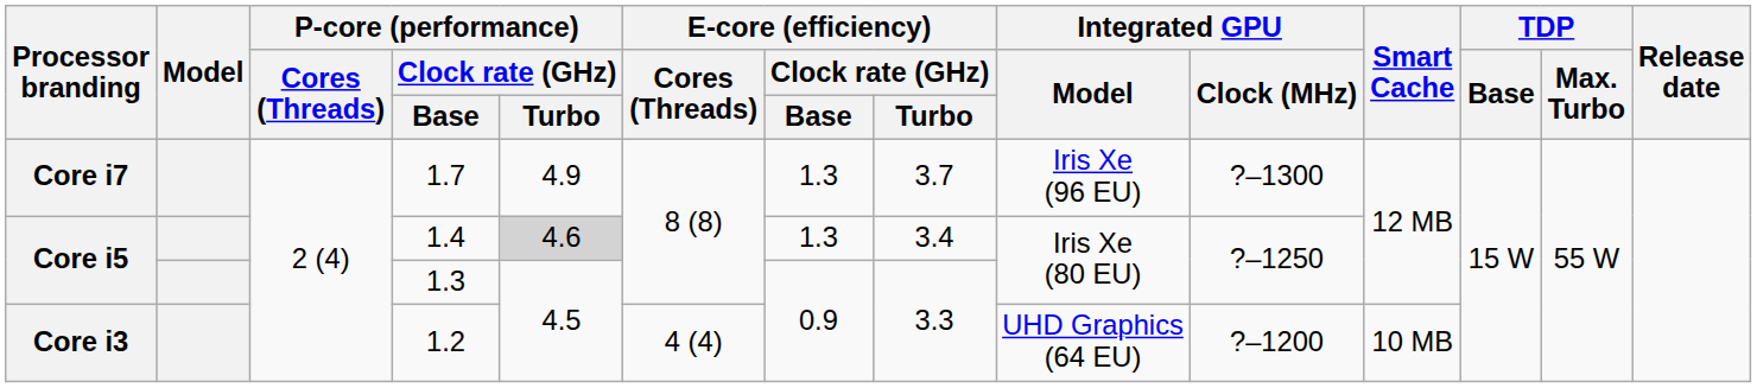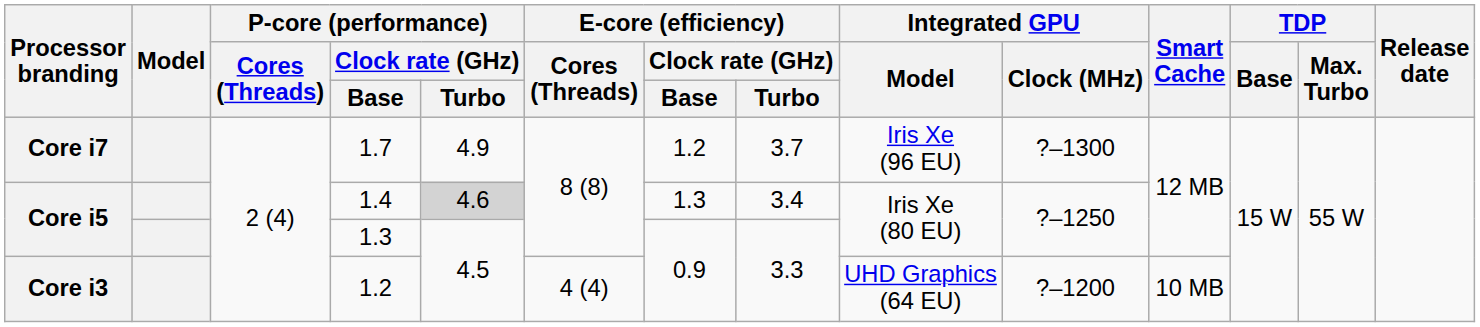 <table class="wikitable sortable nowrap" style="text-align: center;">
 <tr>
 <th class="unsortable" rowspan="3">Processor<br>branding</th>
 <th rowspan="3">Model</th>
 <th colspan="3">P-core (performance)</th>
 <th colspan="3">E-core (efficiency)</th>
 <th colspan="2">Integrated <a href='#'>GPU</a></th>
 <th class="unsortable" rowspan="3"><a href='#'>Smart<br>Cache</a></th>
 <th colspan="2"><a href='#'>TDP</a></th>
 <th rowspan="3">Release<br>date</th>
 </tr>
 <tr>
 <th class="unsortable" rowspan="2"><a href='#'>Cores</a><br>(<a href='#'>Threads</a>)</th>
 <th colspan="2"><a href='#'>Clock rate</a> (GHz)</th>
 <th class="unsortable" rowspan="2">Cores<br>(Threads)</th>
 <th colspan="2">Clock rate (GHz)</th>
 <th class="unsortable" rowspan="2">Model</th>
 <th class="unsortable" rowspan="2">Clock (MHz)</th>
 <th rowspan="2">Base</th>
 <th class="unsortable" rowspan="2">Max.<br>Turbo</th>
 </tr>
 <tr>
 <th class="unsortable">Base</th>
 <th class="unsortable">Turbo</th>
 <th class="unsortable">Base</th>
 <th class="unsortable">Turbo</th>
 </tr>
 <tr>
 <th>Core i7</th>
 <th style="text-align:left;" data-sort-value="sku4"></th>
 <td rowspan=4>2 (4)</td>
 <td>1.7</td>
 <td>4.9</td>
 <td rowspan=3>8 (8)</td>
-<td>1.3</td>
+<td>1.2</td>
 <td>3.7</td>
 <td><a href='#'>Iris Xe</a><br>(96 EU)</td>
 <td>?–1300</td>
 <td rowspan=3>12 MB</td>
 <td rowspan=4>15 W</td>
 <td rowspan=4>55 W</td>
 <td rowspan=4></td>
 </tr>
 <tr>
 <th rowspan=2>Core i5</th>
 <th style="text-align:left;" data-sort-value="sku3"></th>
 <td>1.4</td>
 <td style="background: lightgrey;">4.6</td>
 <td>1.3</td>
 <td>3.4</td>
 <td rowspan=2>Iris Xe<br>(80 EU)</td>
 <td rowspan=2>?–1250</td>
 </tr>
 <tr>
 <th style="text-align:left;" data-sort-value="sku2"></th>
 <td>1.3</td>
 <td rowspan=2>4.5</td>
 <td rowspan=2>0.9</td>
 <td rowspan=2>3.3</td>
 </tr>
 <tr>
 <th>Core i3</th>
 <th style="text-align:left;" data-sort-value="sku1"></th>
 <td>1.2</td>
 <td>4 (4)</td>
 <td><a href='#'>UHD Graphics</a><br>(64 EU)</td>
 <td>?–1200</td>
 <td>10 MB</td>
 </tr>
 </table>
